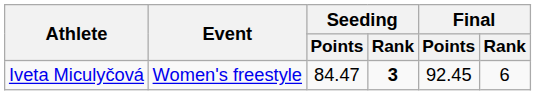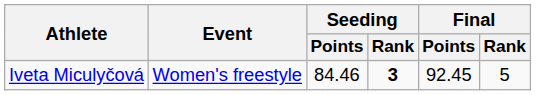 <table class=wikitable style=font-size:90%;text-align:center>
 <tr>
 <th rowspan=2>Athlete</th>
 <th rowspan=2>Event</th>
 <th colspan=2>Seeding</th>
 <th colspan=2>Final</th>
 </tr>
 <tr style=font-size:95%>
 <th>Points</th>
 <th>Rank</th>
 <th>Points</th>
 <th>Rank</th>
 </tr>
 <tr>
 <td align=left><a href='#'>Iveta Miculyčová</a></td>
 <td align=left><a href='#'>Women's freestyle</a></td>
-<td>84.47</td>
+<td>84.46</td>
 <td><strong>3</strong></td>
 <td>92.45</td>
-<td>6</td>
+<td>5</td>
 </tr>
 </table>
